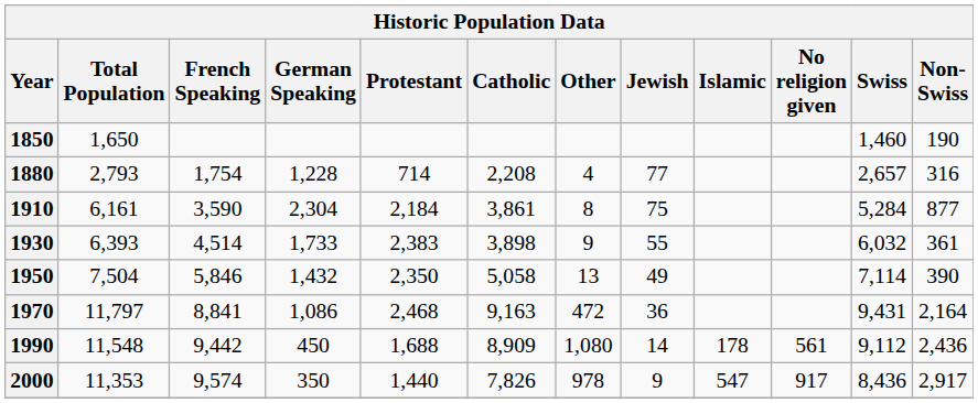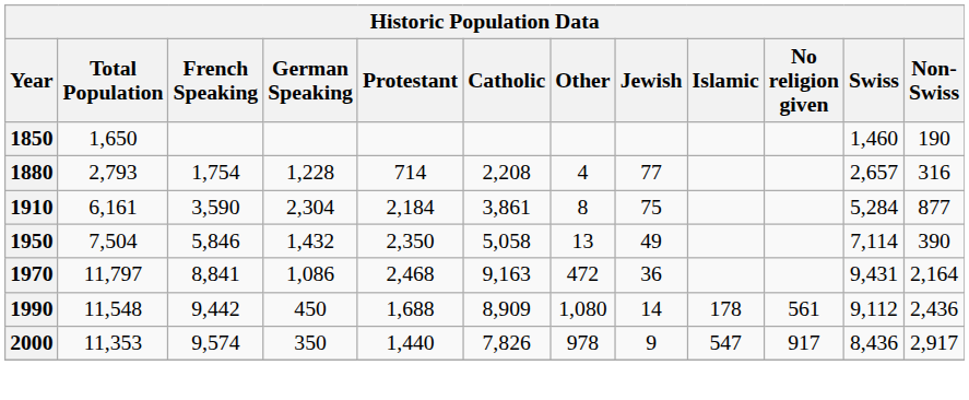 <table class="wikitable collapsible collapsed">
 <tr>
 <th colspan="12">Historic Population Data </th>
 </tr>
 <tr>
 <th>Year</th>
 <th>Total Population</th>
 <th>French Speaking</th>
 <th>German Speaking</th>
 <th>Protestant</th>
 <th>Catholic</th>
 <th>Other</th>
 <th>Jewish</th>
 <th>Islamic</th>
 <th>No religion given</th>
 <th>Swiss</th>
 <th>Non-Swiss</th>
 </tr>
 <tr>
 <th scope="row">1850</th>
 <td align="center">1,650</td>
 <td align="center"></td>
 <td align="center"></td>
 <td align="center"></td>
 <td align="center"></td>
 <td align="center"></td>
 <td align="center"></td>
 <td align="center"></td>
 <td align="center"></td>
 <td align="center">1,460</td>
 <td align="center">190</td>
 </tr>
 <tr>
 <th scope="row">1880</th>
 <td align="center">2,793</td>
 <td align="center">1,754</td>
 <td align="center">1,228</td>
 <td align="center">714</td>
 <td align="center">2,208</td>
 <td align="center">4</td>
 <td align="center">77</td>
 <td align="center"></td>
 <td align="center"></td>
 <td align="center">2,657</td>
 <td align="center">316</td>
 </tr>
 <tr>
 <th scope="row">1910</th>
 <td align="center">6,161</td>
 <td align="center">3,590</td>
 <td align="center">2,304</td>
 <td align="center">2,184</td>
 <td align="center">3,861</td>
 <td align="center">8</td>
 <td align="center">75</td>
 <td align="center"></td>
 <td align="center"></td>
 <td align="center">5,284</td>
 <td align="center">877</td>
 </tr>
 <tr>
-<th scope="row">1930</th>
-<td align="center">6,393</td>
-<td align="center">4,514</td>
-<td align="center">1,733</td>
-<td align="center">2,383</td>
-<td align="center">3,898</td>
-<td align="center">9</td>
-<td align="center">55</td>
-<td align="center"></td>
-<td align="center"></td>
-<td align="center">6,032</td>
-<td align="center">361</td>
-</tr>
-<tr>
 <th scope="row">1950</th>
 <td align="center">7,504</td>
 <td align="center">5,846</td>
 <td align="center">1,432</td>
 <td align="center">2,350</td>
 <td align="center">5,058</td>
 <td align="center">13</td>
 <td align="center">49</td>
 <td align="center"></td>
 <td align="center"></td>
 <td align="center">7,114</td>
 <td align="center">390</td>
 </tr>
 <tr>
 <th scope="row">1970</th>
 <td align="center">11,797</td>
 <td align="center">8,841</td>
 <td align="center">1,086</td>
 <td align="center">2,468</td>
 <td align="center">9,163</td>
 <td align="center">472</td>
 <td align="center">36</td>
 <td align="center"></td>
 <td align="center"></td>
 <td align="center">9,431</td>
 <td align="center">2,164</td>
 </tr>
 <tr>
 <th scope="row">1990</th>
 <td align="center">11,548</td>
 <td align="center">9,442</td>
 <td align="center">450</td>
 <td align="center">1,688</td>
 <td align="center">8,909</td>
 <td align="center">1,080</td>
 <td align="center">14</td>
 <td align="center">178</td>
 <td align="center">561</td>
 <td align="center">9,112</td>
 <td align="center">2,436</td>
 </tr>
 <tr>
 <th scope="row">2000</th>
 <td align="center">11,353</td>
 <td align="center">9,574</td>
 <td align="center">350</td>
 <td align="center">1,440</td>
 <td align="center">7,826</td>
 <td align="center">978</td>
 <td align="center">9</td>
 <td align="center">547</td>
 <td align="center">917</td>
 <td align="center">8,436</td>
 <td align="center">2,917</td>
 </tr>
 <tr>
 </tr>
 </table>
